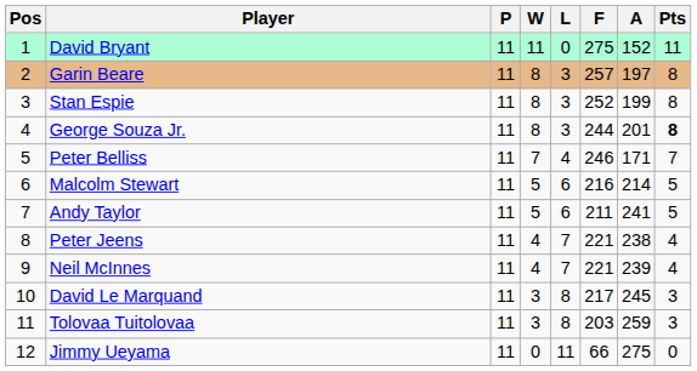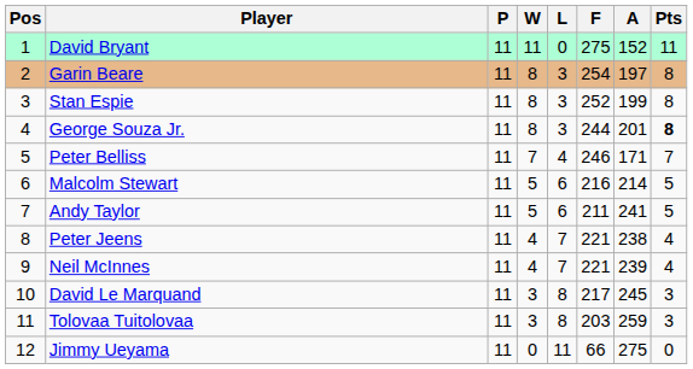 <table class="wikitable" style="font-size: 100%">
 <tr>
 <th width=20>Pos</th>
 <th width=400>Player</th>
 <th width=20>P</th>
 <th width=20>W</th>
 <th width=20>L</th>
 <th width=20>F</th>
 <th width=20>A</th>
 <th width=20>Pts</th>
 </tr>
 <tr align=center style="background: #ADFFD6;">
 <td>1</td>
 <td align="left"> <a href='#'>David Bryant</a></td>
 <td>11</td>
 <td>11</td>
 <td>0</td>
 <td>275</td>
 <td>152</td>
 <td>11</td>
 </tr>
 <tr align=center style="background: #E6B88A;">
 <td>2</td>
 <td align="left"> <a href='#'>Garin Beare</a></td>
 <td>11</td>
 <td>8</td>
 <td>3</td>
-<td>257</td>
+<td>254</td>
 <td>197</td>
 <td>8</td>
 </tr>
 <tr align=center>
 <td>3</td>
 <td align="left"> <a href='#'>Stan Espie</a></td>
 <td>11</td>
 <td>8</td>
 <td>3</td>
 <td>252</td>
 <td>199</td>
 <td>8</td>
 </tr>
 <tr align=center>
 <td>4</td>
 <td align="left"> <a href='#'>George Souza Jr.</a></td>
 <td>11</td>
 <td>8</td>
 <td>3</td>
 <td>244</td>
 <td>201</td>
 <td><strong>8</strong></td>
 </tr>
 <tr align=center>
 <td>5</td>
 <td align="left"> <a href='#'>Peter Belliss</a></td>
 <td>11</td>
 <td>7</td>
 <td>4</td>
 <td>246</td>
 <td>171</td>
 <td>7</td>
 </tr>
 <tr align=center>
 <td>6</td>
 <td align="left"> <a href='#'>Malcolm Stewart</a></td>
 <td>11</td>
 <td>5</td>
 <td>6</td>
 <td>216</td>
 <td>214</td>
 <td>5</td>
 </tr>
 <tr align=center>
 <td>7</td>
 <td align="left"> <a href='#'>Andy Taylor</a></td>
 <td>11</td>
 <td>5</td>
 <td>6</td>
 <td>211</td>
 <td>241</td>
 <td>5</td>
 </tr>
 <tr align=center>
 <td>8</td>
 <td align="left"> <a href='#'>Peter Jeens</a></td>
 <td>11</td>
 <td>4</td>
 <td>7</td>
 <td>221</td>
 <td>238</td>
 <td>4</td>
 </tr>
 <tr align=center>
 <td>9</td>
 <td align="left"> <a href='#'>Neil McInnes</a></td>
 <td>11</td>
 <td>4</td>
 <td>7</td>
 <td>221</td>
 <td>239</td>
 <td>4</td>
 </tr>
 <tr align=center>
 <td>10</td>
 <td align="left"> <a href='#'>David Le Marquand</a></td>
 <td>11</td>
 <td>3</td>
 <td>8</td>
 <td>217</td>
 <td>245</td>
 <td>3</td>
 </tr>
 <tr align=center>
 <td>11</td>
 <td align="left"> <a href='#'>Tolovaa Tuitolovaa</a></td>
 <td>11</td>
 <td>3</td>
 <td>8</td>
 <td>203</td>
 <td>259</td>
 <td>3</td>
 </tr>
 <tr align=center>
 <td>12</td>
 <td align="left"> <a href='#'>Jimmy Ueyama</a></td>
 <td>11</td>
 <td>0</td>
 <td>11</td>
 <td>66</td>
 <td>275</td>
 <td>0</td>
 </tr>
 </table>
